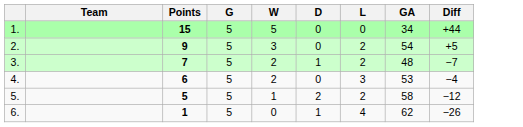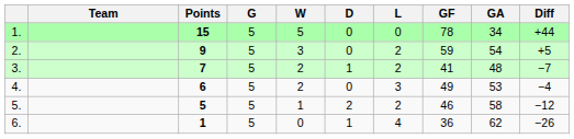 <table class=wikitable style="text-align:center">
 <tr bgcolor="#DCDCDC">
 <th width="25"></th>
 <th width="200">Team</th>
 <th width="60">Points</th>
 <th width="60">G</th>
 <th width="60">W</th>
 <th width="60">D</th>
 <th width="60">L</th>
+<th width="60">GF</th>
 <th width="60">GA</th>
 <th width="60">Diff</th>
 </tr>
 <tr bgcolor=#AAFFAA>
 <td>1.</td>
 <td align=left></td>
 <td><strong>15</strong></td>
 <td>5</td>
 <td>5</td>
 <td>0</td>
 <td>0</td>
+<td>78</td>
 <td>34</td>
 <td>+44</td>
 </tr>
 <tr bgcolor=#CCFFCC>
 <td>2.</td>
 <td align=left></td>
 <td><strong>9</strong></td>
 <td>5</td>
 <td>3</td>
 <td>0</td>
 <td>2</td>
+<td>59</td>
 <td>54</td>
 <td>+5</td>
 </tr>
 <tr bgcolor=#CCFFCC>
 <td>3.</td>
 <td align=left></td>
 <td><strong>7</strong></td>
 <td>5</td>
 <td>2</td>
 <td>1</td>
 <td>2</td>
+<td>41</td>
 <td>48</td>
 <td>−7</td>
 </tr>
 <tr>
 <td>4.</td>
 <td align=left></td>
 <td><strong>6</strong></td>
 <td>5</td>
 <td>2</td>
 <td>0</td>
 <td>3</td>
+<td>49</td>
 <td>53</td>
 <td>−4</td>
 </tr>
 <tr>
 <td>5.</td>
 <td align=left></td>
 <td><strong>5</strong></td>
 <td>5</td>
 <td>1</td>
 <td>2</td>
 <td>2</td>
+<td>46</td>
 <td>58</td>
 <td>−12</td>
 </tr>
 <tr>
 <td>6.</td>
 <td align=left></td>
 <td><strong>1</strong></td>
 <td>5</td>
 <td>0</td>
 <td>1</td>
 <td>4</td>
+<td>36</td>
 <td>62</td>
 <td>−26</td>
 </tr>
 </table>
